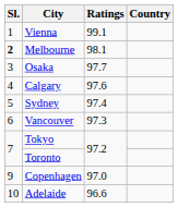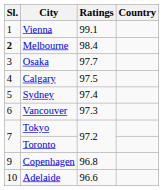 <table class="wikitable">
 <tr>
 <th>Sl.</th>
 <th>City</th>
 <th>Ratings</th>
 <th>Country</th>
 </tr>
 <tr>
 <td>1</td>
 <td><a href='#'>Vienna</a></td>
 <td>99.1</td>
 <td></td>
 </tr>
 <tr>
 <td><strong>2</strong></td>
 <td><a href='#'>Melbourne</a></td>
-<td>98.1</td>
+<td>98.4</td>
 <td></td>
 </tr>
 <tr>
 <td>3</td>
 <td><a href='#'>Osaka</a></td>
 <td>97.7</td>
 <td></td>
 </tr>
 <tr>
 <td>4</td>
 <td><a href='#'>Calgary</a></td>
-<td>97.6</td>
+<td>97.5</td>
 <td></td>
 </tr>
 <tr>
 <td>5</td>
 <td><a href='#'>Sydney</a></td>
 <td>97.4</td>
 <td></td>
 </tr>
 <tr>
 <td>6</td>
 <td><a href='#'>Vancouver</a></td>
 <td>97.3</td>
 <td></td>
 </tr>
 <tr>
 <td rowspan=2>7</td>
 <td><a href='#'>Tokyo</a></td>
 <td rowspan=2>97.2</td>
 <td></td>
 </tr>
 <tr>
 <td><a href='#'>Toronto</a></td>
 <td></td>
 </tr>
 <tr>
 <td>9</td>
 <td><a href='#'>Copenhagen</a></td>
-<td>97.0</td>
+<td>96.8</td>
 <td></td>
 </tr>
 <tr>
 <td>10</td>
 <td><a href='#'>Adelaide</a></td>
 <td>96.6</td>
 <td></td>
 </tr>
 </table>
